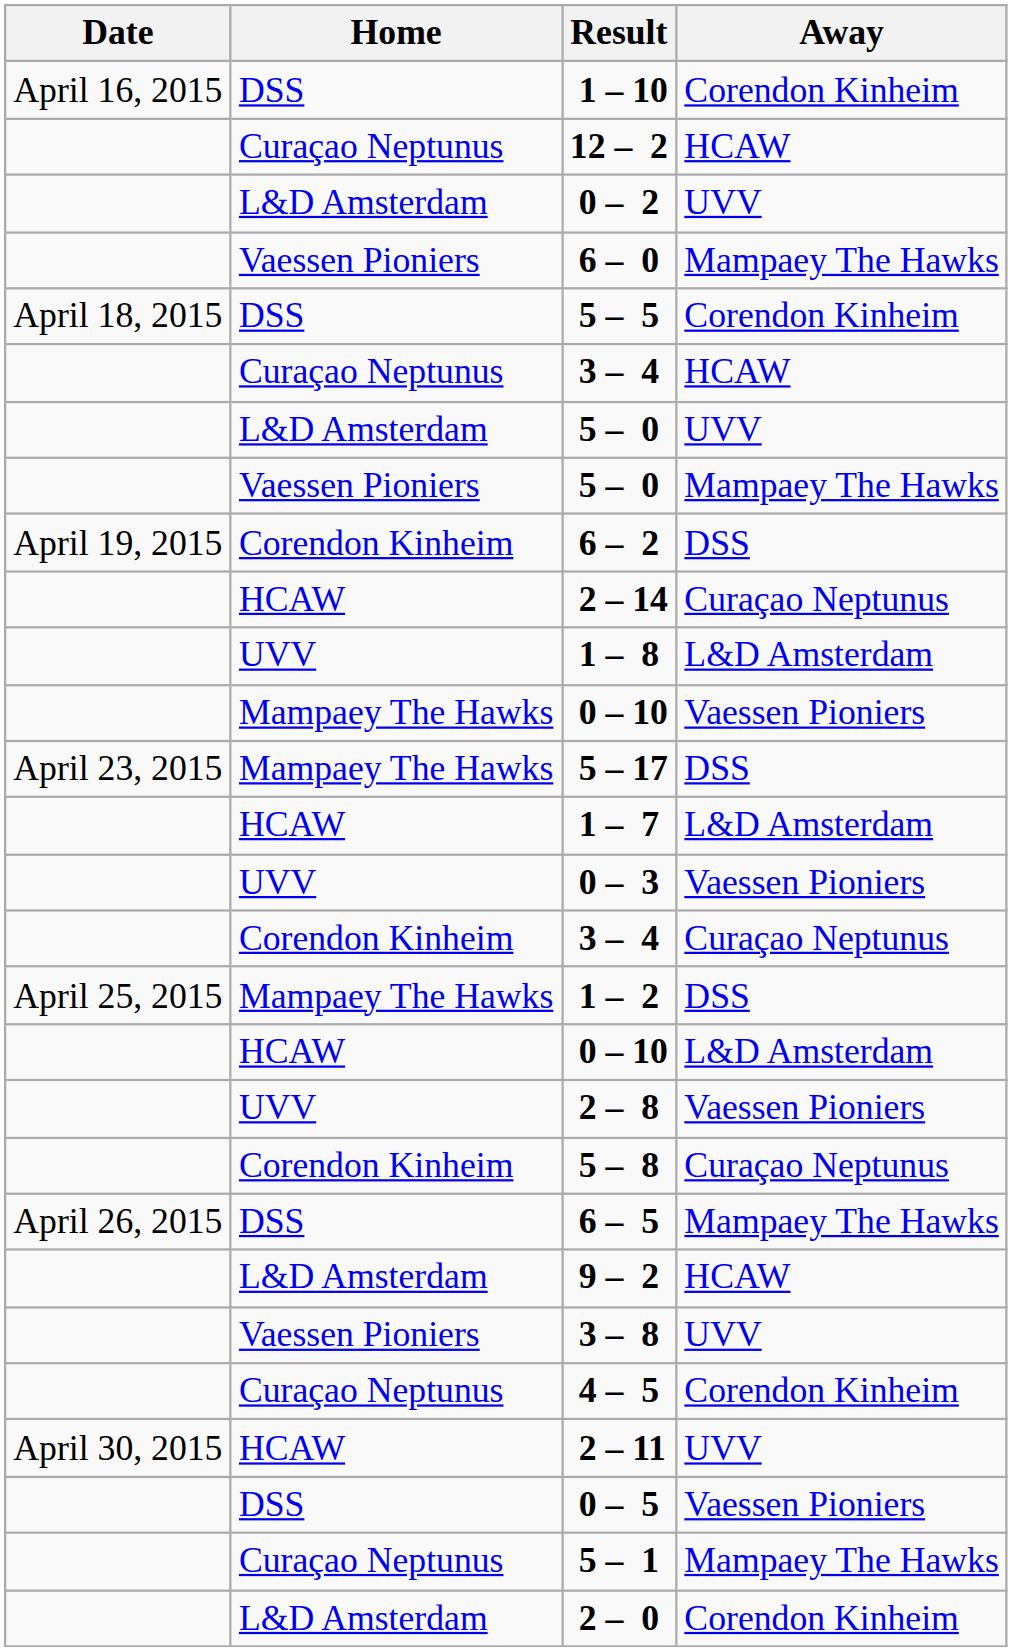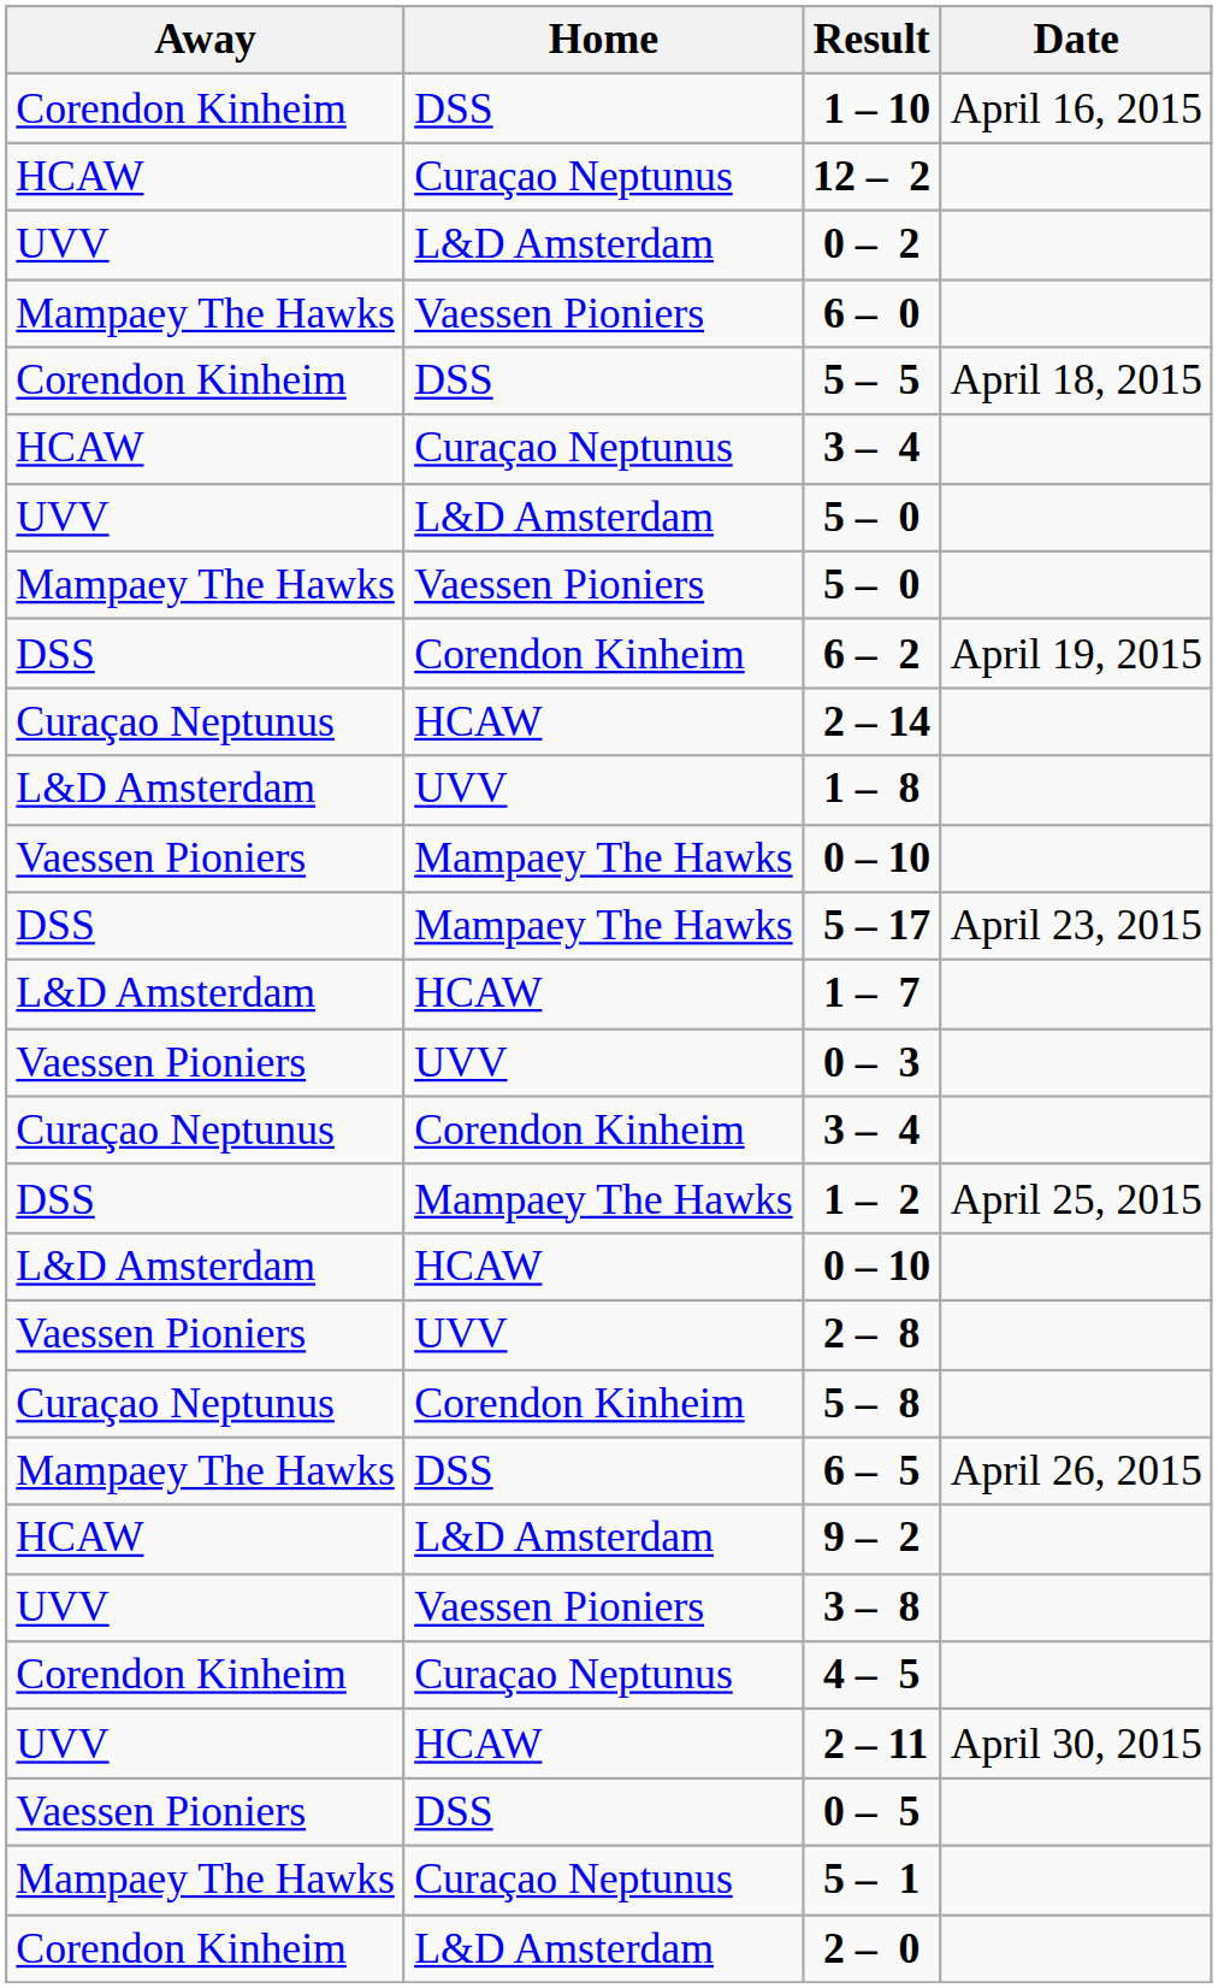 <table class="wikitable">
 <tr>
-<th>Date</th>
+<th>Away</th>
 <th>Home</th>
 <th>Result</th>
-<th>Away</th>
+<th>Date</th>
 </tr>
 <tr>
-<td>April 16, 2015</td>
+<td><a href='#'>Corendon Kinheim</a></td>
 <td><a href='#'>DSS</a></td>
 <td><strong> 1 – 10</strong></td>
-<td><a href='#'>Corendon Kinheim</a></td>
+<td>April 16, 2015</td>
 </tr>
 <tr>
-<td></td>
+<td><a href='#'>HCAW</a></td>
 <td><a href='#'>Curaçao Neptunus</a></td>
 <td><strong>12 –  2</strong></td>
-<td><a href='#'>HCAW</a></td>
+<td></td>
 </tr>
 <tr>
-<td></td>
+<td><a href='#'>UVV</a></td>
 <td><a href='#'>L&D Amsterdam</a></td>
 <td><strong> 0 –  2</strong></td>
-<td><a href='#'>UVV</a></td>
+<td></td>
 </tr>
 <tr>
-<td></td>
+<td><a href='#'>Mampaey The Hawks</a></td>
 <td><a href='#'>Vaessen Pioniers</a></td>
 <td><strong> 6 –  0</strong></td>
-<td><a href='#'>Mampaey The Hawks</a></td>
+<td></td>
 </tr>
 <tr>
-<td>April 18, 2015</td>
+<td><a href='#'>Corendon Kinheim</a></td>
 <td><a href='#'>DSS</a></td>
 <td><strong> 5 –  5</strong></td>
-<td><a href='#'>Corendon Kinheim</a></td>
+<td>April 18, 2015</td>
 </tr>
 <tr>
-<td></td>
+<td><a href='#'>HCAW</a></td>
 <td><a href='#'>Curaçao Neptunus</a></td>
 <td><strong> 3 –  4</strong></td>
-<td><a href='#'>HCAW</a></td>
+<td></td>
 </tr>
 <tr>
-<td></td>
+<td><a href='#'>UVV</a></td>
 <td><a href='#'>L&D Amsterdam</a></td>
 <td><strong> 5 –  0</strong></td>
-<td><a href='#'>UVV</a></td>
+<td></td>
 </tr>
 <tr>
-<td></td>
+<td><a href='#'>Mampaey The Hawks</a></td>
 <td><a href='#'>Vaessen Pioniers</a></td>
 <td><strong> 5 –  0</strong></td>
-<td><a href='#'>Mampaey The Hawks</a></td>
+<td></td>
 </tr>
 <tr>
-<td>April 19, 2015</td>
+<td><a href='#'>DSS</a></td>
 <td><a href='#'>Corendon Kinheim</a></td>
 <td><strong> 6 –  2</strong></td>
-<td><a href='#'>DSS</a></td>
+<td>April 19, 2015</td>
 </tr>
 <tr>
-<td></td>
+<td><a href='#'>Curaçao Neptunus</a></td>
 <td><a href='#'>HCAW</a></td>
 <td><strong> 2 – 14</strong></td>
-<td><a href='#'>Curaçao Neptunus</a></td>
+<td></td>
 </tr>
 <tr>
-<td></td>
+<td><a href='#'>L&D Amsterdam</a></td>
 <td><a href='#'>UVV</a></td>
 <td><strong> 1 –  8</strong></td>
-<td><a href='#'>L&D Amsterdam</a></td>
+<td></td>
 </tr>
 <tr>
-<td></td>
+<td><a href='#'>Vaessen Pioniers</a></td>
 <td><a href='#'>Mampaey The Hawks</a></td>
 <td><strong> 0 – 10</strong></td>
-<td><a href='#'>Vaessen Pioniers</a></td>
+<td></td>
 </tr>
 <tr>
-<td>April 23, 2015</td>
+<td><a href='#'>DSS</a></td>
 <td><a href='#'>Mampaey The Hawks</a></td>
 <td><strong> 5 – 17</strong></td>
-<td><a href='#'>DSS</a></td>
+<td>April 23, 2015</td>
 </tr>
 <tr>
-<td></td>
+<td><a href='#'>L&D Amsterdam</a></td>
 <td><a href='#'>HCAW</a></td>
 <td><strong> 1 –  7</strong></td>
-<td><a href='#'>L&D Amsterdam</a></td>
+<td></td>
 </tr>
 <tr>
-<td></td>
+<td><a href='#'>Vaessen Pioniers</a></td>
 <td><a href='#'>UVV</a></td>
 <td><strong> 0 –  3</strong></td>
-<td><a href='#'>Vaessen Pioniers</a></td>
+<td></td>
 </tr>
 <tr>
-<td></td>
+<td><a href='#'>Curaçao Neptunus</a></td>
 <td><a href='#'>Corendon Kinheim</a></td>
 <td><strong> 3 –  4</strong></td>
-<td><a href='#'>Curaçao Neptunus</a></td>
+<td></td>
 </tr>
 <tr>
-<td>April 25, 2015</td>
+<td><a href='#'>DSS</a></td>
 <td><a href='#'>Mampaey The Hawks</a></td>
 <td><strong> 1 –  2</strong></td>
-<td><a href='#'>DSS</a></td>
+<td>April 25, 2015</td>
 </tr>
 <tr>
-<td></td>
+<td><a href='#'>L&D Amsterdam</a></td>
 <td><a href='#'>HCAW</a></td>
 <td><strong> 0 – 10</strong></td>
-<td><a href='#'>L&D Amsterdam</a></td>
+<td></td>
 </tr>
 <tr>
-<td></td>
+<td><a href='#'>Vaessen Pioniers</a></td>
 <td><a href='#'>UVV</a></td>
 <td><strong> 2 –  8</strong></td>
-<td><a href='#'>Vaessen Pioniers</a></td>
+<td></td>
 </tr>
 <tr>
-<td></td>
+<td><a href='#'>Curaçao Neptunus</a></td>
 <td><a href='#'>Corendon Kinheim</a></td>
 <td><strong> 5 –  8</strong></td>
-<td><a href='#'>Curaçao Neptunus</a></td>
+<td></td>
 </tr>
 <tr>
-<td>April 26, 2015</td>
+<td><a href='#'>Mampaey The Hawks</a></td>
 <td><a href='#'>DSS</a></td>
 <td><strong> 6 –  5</strong></td>
-<td><a href='#'>Mampaey The Hawks</a></td>
+<td>April 26, 2015</td>
 </tr>
 <tr>
-<td></td>
+<td><a href='#'>HCAW</a></td>
 <td><a href='#'>L&D Amsterdam</a></td>
 <td><strong> 9 –  2</strong></td>
-<td><a href='#'>HCAW</a></td>
+<td></td>
 </tr>
 <tr>
-<td></td>
+<td><a href='#'>UVV</a></td>
 <td><a href='#'>Vaessen Pioniers</a></td>
 <td><strong> 3 –  8</strong></td>
-<td><a href='#'>UVV</a></td>
+<td></td>
 </tr>
 <tr>
-<td></td>
+<td><a href='#'>Corendon Kinheim</a></td>
 <td><a href='#'>Curaçao Neptunus</a></td>
 <td><strong> 4 –  5</strong></td>
-<td><a href='#'>Corendon Kinheim</a></td>
+<td></td>
 </tr>
 <tr>
-<td>April 30, 2015</td>
+<td><a href='#'>UVV</a></td>
 <td><a href='#'>HCAW</a></td>
 <td><strong> 2 – 11</strong></td>
-<td><a href='#'>UVV</a></td>
+<td>April 30, 2015</td>
 </tr>
 <tr>
-<td></td>
+<td><a href='#'>Vaessen Pioniers</a></td>
 <td><a href='#'>DSS</a></td>
 <td><strong> 0 –  5</strong></td>
-<td><a href='#'>Vaessen Pioniers</a></td>
+<td></td>
 </tr>
 <tr>
-<td></td>
+<td><a href='#'>Mampaey The Hawks</a></td>
 <td><a href='#'>Curaçao Neptunus</a></td>
 <td><strong> 5 –  1</strong></td>
-<td><a href='#'>Mampaey The Hawks</a></td>
+<td></td>
 </tr>
 <tr>
-<td></td>
+<td><a href='#'>Corendon Kinheim</a></td>
 <td><a href='#'>L&D Amsterdam</a></td>
 <td><strong> 2 –  0</strong></td>
-<td><a href='#'>Corendon Kinheim</a></td>
+<td></td>
 </tr>
 </table>
